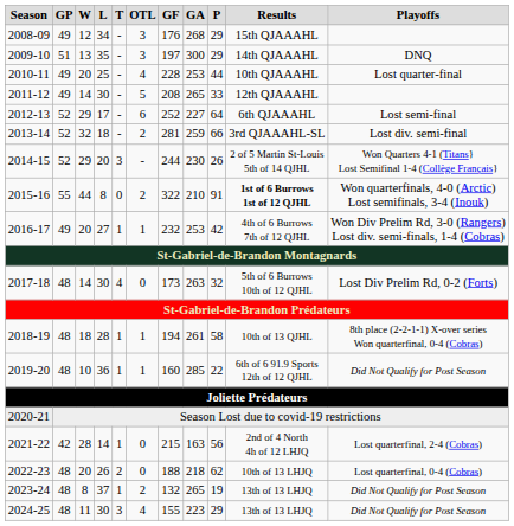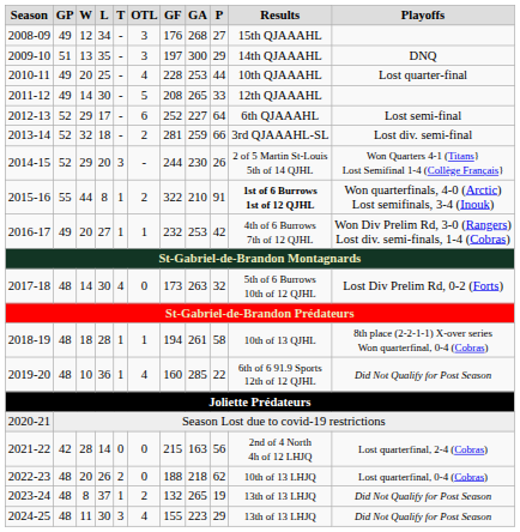 <table class="wikitable">
 <tr align="center"  bgcolor="#dddddd">
 <td><strong>Season</strong></td>
 <td><strong>GP</strong></td>
 <td><strong>W</strong></td>
 <td><strong>L</strong></td>
 <td><strong>T</strong></td>
 <td><strong>OTL</strong></td>
 <td><strong>GF</strong></td>
 <td><strong>GA</strong></td>
 <td><strong>P</strong></td>
 <td><strong>Results</strong></td>
 <td><strong>Playoffs</strong></td>
 </tr>
 <tr align="center">
 <td>2008-09</td>
 <td>49</td>
 <td>12</td>
 <td>34</td>
 <td>-</td>
 <td>3</td>
 <td>176</td>
 <td>268</td>
-<td>29</td>
+<td>27</td>
 <td>15th QJAAAHL</td>
 <td></td>
 </tr>
 <tr align="center">
 <td>2009-10</td>
 <td>51</td>
 <td>13</td>
 <td>35</td>
 <td>-</td>
 <td>3</td>
 <td>197</td>
 <td>300</td>
 <td>29</td>
 <td>14th QJAAAHL</td>
 <td>DNQ</td>
 </tr>
 <tr align="center">
 <td>2010-11</td>
 <td>49</td>
 <td>20</td>
 <td>25</td>
 <td>-</td>
 <td>4</td>
 <td>228</td>
 <td>253</td>
 <td>44</td>
 <td>10th QJAAAHL</td>
 <td>Lost quarter-final</td>
 </tr>
 <tr align="center">
 <td>2011-12</td>
 <td>49</td>
 <td>14</td>
 <td>30</td>
 <td>-</td>
 <td>5</td>
 <td>208</td>
 <td>265</td>
 <td>33</td>
 <td>12th QJAAAHL</td>
 <td></td>
 </tr>
 <tr align="center">
 <td>2012-13</td>
 <td>52</td>
 <td>29</td>
 <td>17</td>
 <td>-</td>
 <td>6</td>
 <td>252</td>
 <td>227</td>
 <td>64</td>
 <td>6th QJAAAHL</td>
 <td>Lost semi-final</td>
 </tr>
 <tr align="center">
 <td>2013-14</td>
 <td>52</td>
 <td>32</td>
 <td>18</td>
 <td>-</td>
 <td>2</td>
 <td>281</td>
 <td>259</td>
 <td>66</td>
 <td>3rd QJAAAHL-SL</td>
 <td>Lost div. semi-final</td>
 </tr>
 <tr align="center">
 <td>2014-15</td>
 <td>52</td>
 <td>29</td>
 <td>20</td>
 <td>3</td>
 <td>-</td>
 <td>244</td>
 <td>230</td>
 <td>26</td>
 <td><small>2 of 5 Martin St-Louis<br>5th of 14 QJHL</small></td>
 <td><small>Won Quarters 4-1      (<a href='#'>Titans</a>}<br>Lost Semifinal  1-4 (<a href='#'>Collège Français</a>}</td>
 </tr>
 <tr align="center">
 <td>2015-16</td>
 <td>55</td>
 <td>44</td>
 <td>8</td>
-<td>0</td>
+<td>1</td>
 <td>2</td>
 <td>322</td>
 <td>210</td>
 <td>91</td>
 <td><small><strong>1st of 6 Burrows</strong><br><strong>1st of 12 QJHL</strong></small></td>
 <td>Won quarterfinals, 4-0 (<a href='#'>Arctic</a>)<br>Lost semifinals, 3-4 (<a href='#'>Inouk</a>)</td>
 </tr>
 <tr align="center">
 <td>2016-17</td>
 <td>49</td>
 <td>20</td>
 <td>27</td>
 <td>1</td>
 <td>1</td>
 <td>232</td>
 <td>253</td>
 <td>42</td>
 <td><small>4th of 6 Burrows<br>7th of 12 QJHL</small></td>
 <td>Won Div Prelim Rd, 3-0 (<a href='#'>Rangers</a>)<br>Lost div. semi-finals, 1-4 (<a href='#'>Cobras</a>)</td>
 </tr>
 <tr align="center"  style="color: #ECEBBD" bgcolor="#123524">
 <td colspan=12><strong>St-Gabriel-de-Brandon Montagnards</strong></td>
 </tr>
 <tr align="center">
 <td>2017-18</td>
 <td>48</td>
 <td>14</td>
 <td>30</td>
 <td>4</td>
 <td>0</td>
 <td>173</td>
 <td>263</td>
 <td>32</td>
 <td><small>5th of 6 Burrows<br>10th of 12 QJHL</small></td>
 <td>Lost Div Prelim Rd, 0-2 (<a href='#'>Forts</a>)</td>
 </tr>
 <tr align="center"  style="color: #ECEBBD" bgcolor="red">
 <td colspan=12><strong>St-Gabriel-de-Brandon Prédateurs</strong></td>
 </tr>
 <tr align="center">
 <td>2018-19</td>
 <td>48</td>
 <td>18</td>
 <td>28</td>
 <td>1</td>
 <td>1</td>
 <td>194</td>
 <td>261</td>
 <td>58</td>
 <td><small>10th of 13 QJHL</small></td>
 <td><small>8th place (2-2-1-1) X-over series<br>Won quarterfinal, 0-4 (<a href='#'>Cobras</a>)</small></td>
 </tr>
 <tr align="center">
 <td>2019-20</td>
 <td>48</td>
 <td>10</td>
 <td>36</td>
 <td>1</td>
-<td>1</td>
+<td>4</td>
 <td>160</td>
 <td>285</td>
 <td>22</td>
 <td><small>6th of 6 91.9 Sports<br>12th of 12 QJHL</small></td>
 <td><small><em>Did Not Qualify for Post Season</em></small></td>
 </tr>
 <tr align="center"  style="color: white" bgcolor="black">
 <td colspan=12><strong>Joliette Prédateurs</strong></td>
 </tr>
 <tr align="center" bgcolor="#eeeeee">
 <td>2020-21</td>
 <td colspan=10>Season Lost due to covid-19 restrictions</td>
 </tr>
 <tr align="center">
 <td>2021-22</td>
 <td>42</td>
 <td>28</td>
 <td>14</td>
-<td>1</td>
+<td>0</td>
 <td>0</td>
 <td>215</td>
 <td>163</td>
 <td>56</td>
 <td><small>2nd of 4 North<br>4h of 12 LHJQ</small></td>
 <td><small>Lost quarterfinal, 2-4 (<a href='#'>Cobras</a>)</small></td>
 </tr>
 <tr align="center">
 <td>2022-23</td>
 <td>48</td>
 <td>20</td>
 <td>26</td>
 <td>2</td>
 <td>0</td>
 <td>188</td>
 <td>218</td>
 <td>62</td>
 <td><small>10th of 13 LHJQ</small></td>
 <td><small>Lost quarterfinal, 0-4 (<a href='#'>Cobras</a>)</small></td>
 </tr>
 <tr align="center">
 <td>2023-24</td>
 <td>48</td>
 <td>8</td>
 <td>37</td>
 <td>1</td>
 <td>2</td>
 <td>132</td>
 <td>265</td>
 <td>19</td>
 <td><small>13th of 13 LHJQ</small></td>
 <td><small><em>Did Not Qualify for Post Season</em></small></td>
 </tr>
 <tr align="center">
 <td>2024-25</td>
 <td>48</td>
 <td>11</td>
 <td>30</td>
 <td>3</td>
 <td>4</td>
 <td>155</td>
 <td>223</td>
 <td>29</td>
 <td><small>13th of 13 LHJQ</small></td>
 <td><small><em>Did Not Qualify for Post Season</em></small></td>
 </tr>
 </table>
